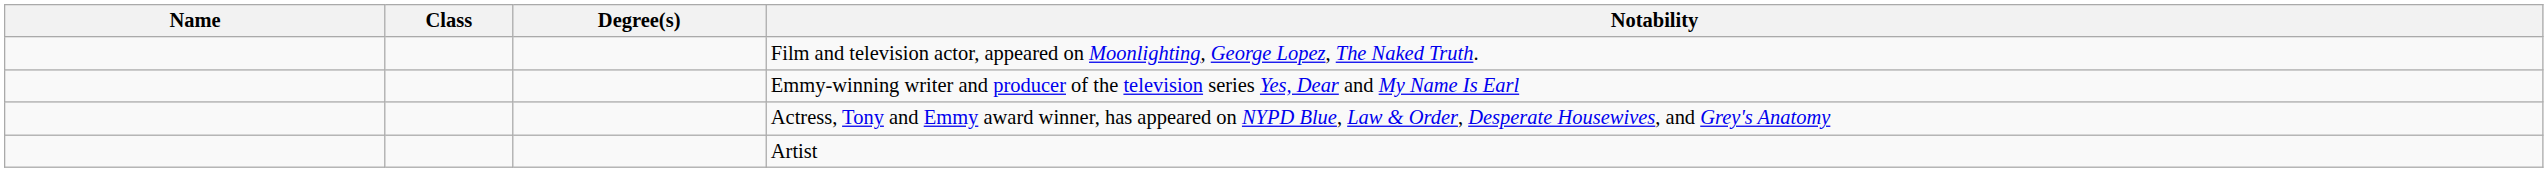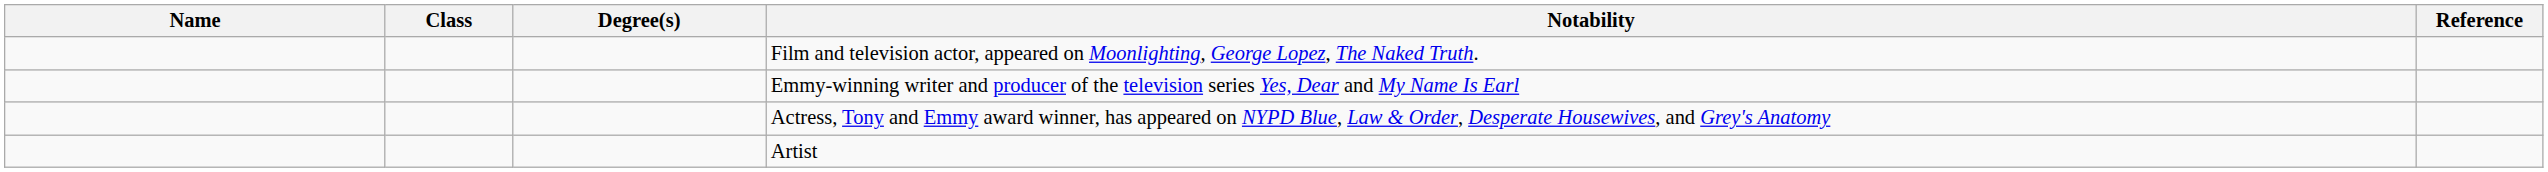 <table class="wikitable sortable" style="width:100%">
 <tr>
 <th width="15%">Name</th>
 <th width="5%">Class</th>
 <th width="10%">Degree(s)</th>
 <th width="*" class="unsortable">Notability</th>
+<th width="5%" class="unsortable">Reference</th>
 </tr>
 <tr>
 <td></td>
 <td align="center"></td>
 <td></td>
 <td>Film and television actor, appeared on <em><a href='#'>Moonlighting</a></em>, <em><a href='#'>George Lopez</a></em>, <em><a href='#'>The Naked Truth</a></em>.</td>
+<td align="center"></td>
 </tr>
 <tr>
 <td></td>
 <td align="center"></td>
 <td></td>
 <td>Emmy-winning writer and <a href='#'>producer</a> of the <a href='#'>television</a> series <em><a href='#'>Yes, Dear</a></em> and <em><a href='#'>My Name Is Earl</a></em></td>
+<td align="center"></td>
 </tr>
 <tr>
 <td></td>
 <td align="center"></td>
 <td></td>
 <td>Actress, <a href='#'>Tony</a> and <a href='#'>Emmy</a> award winner, has appeared on <em><a href='#'>NYPD Blue</a></em>, <em><a href='#'>Law & Order</a></em>, <em><a href='#'>Desperate Housewives</a></em>, and <em><a href='#'>Grey's Anatomy</a></em></td>
+<td align="center"></td>
 </tr>
 <tr>
 <td></td>
 <td align="center"></td>
 <td></td>
 <td>Artist</td>
+<td align="center"></td>
 </tr>
 </table>
